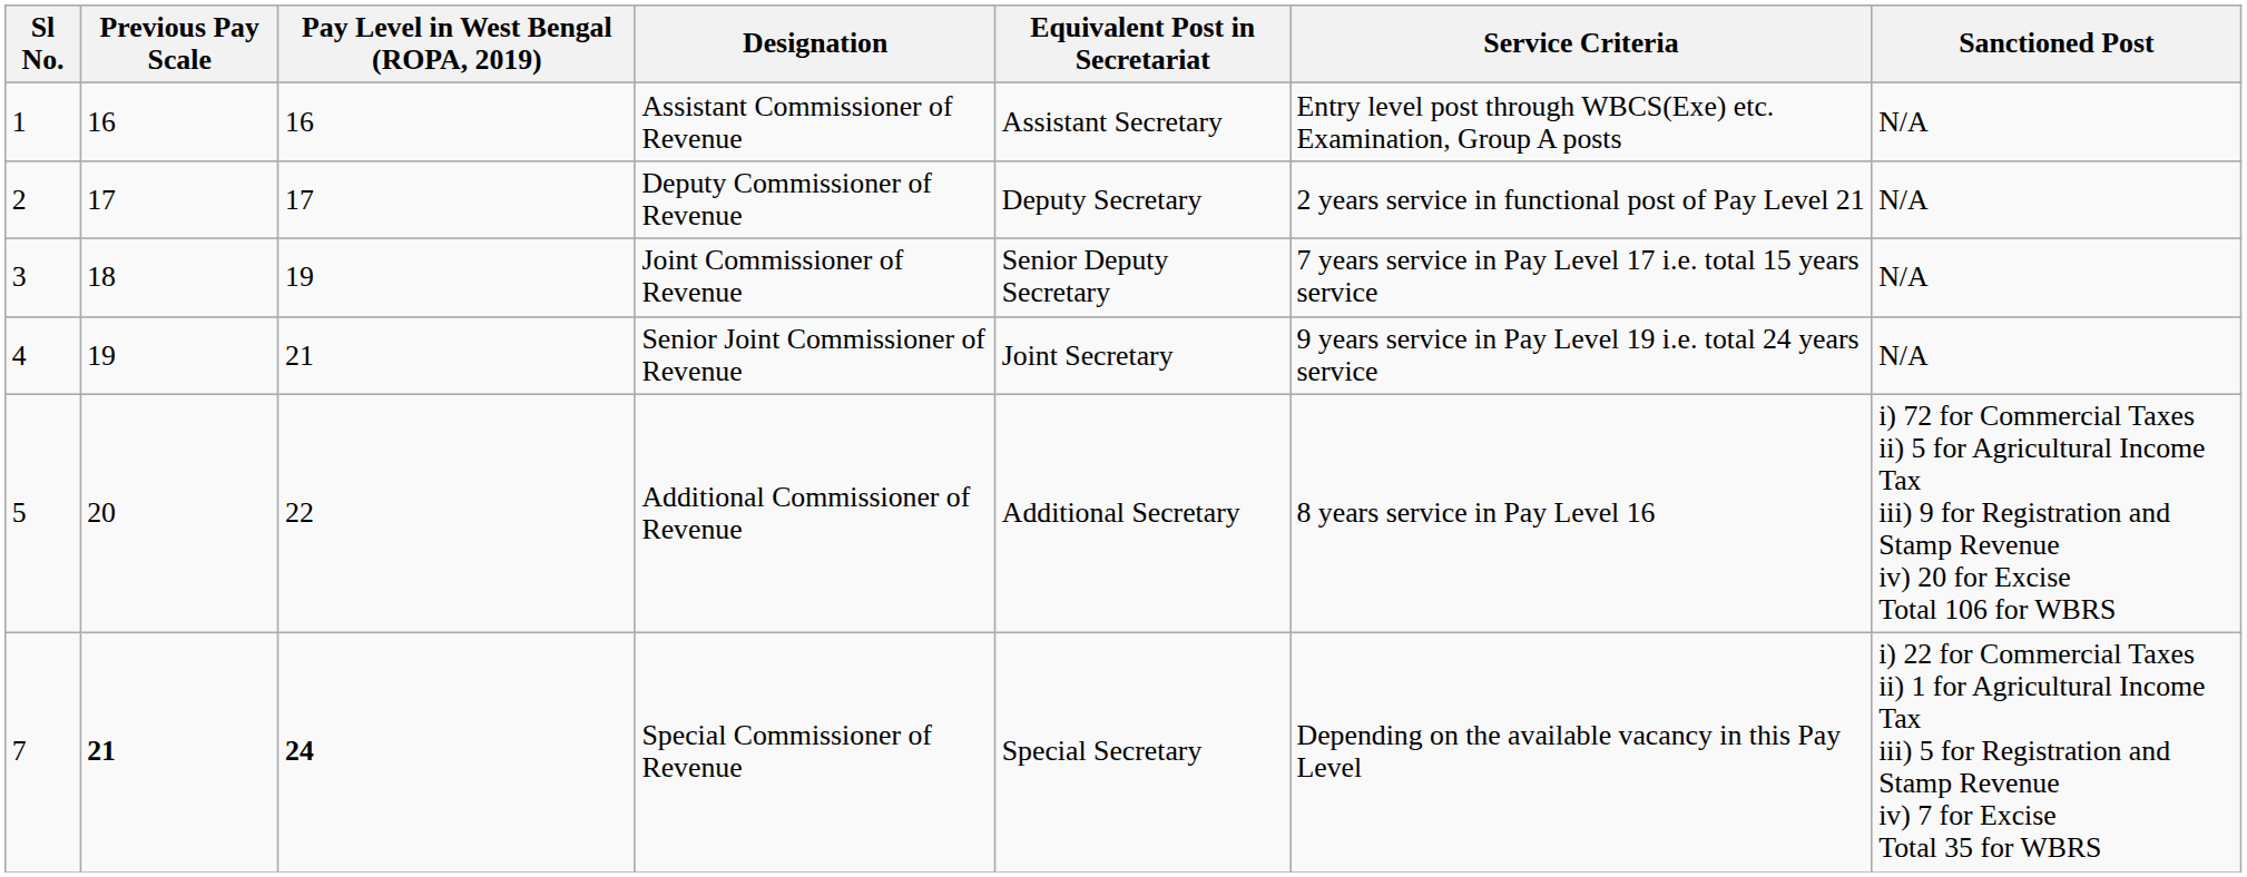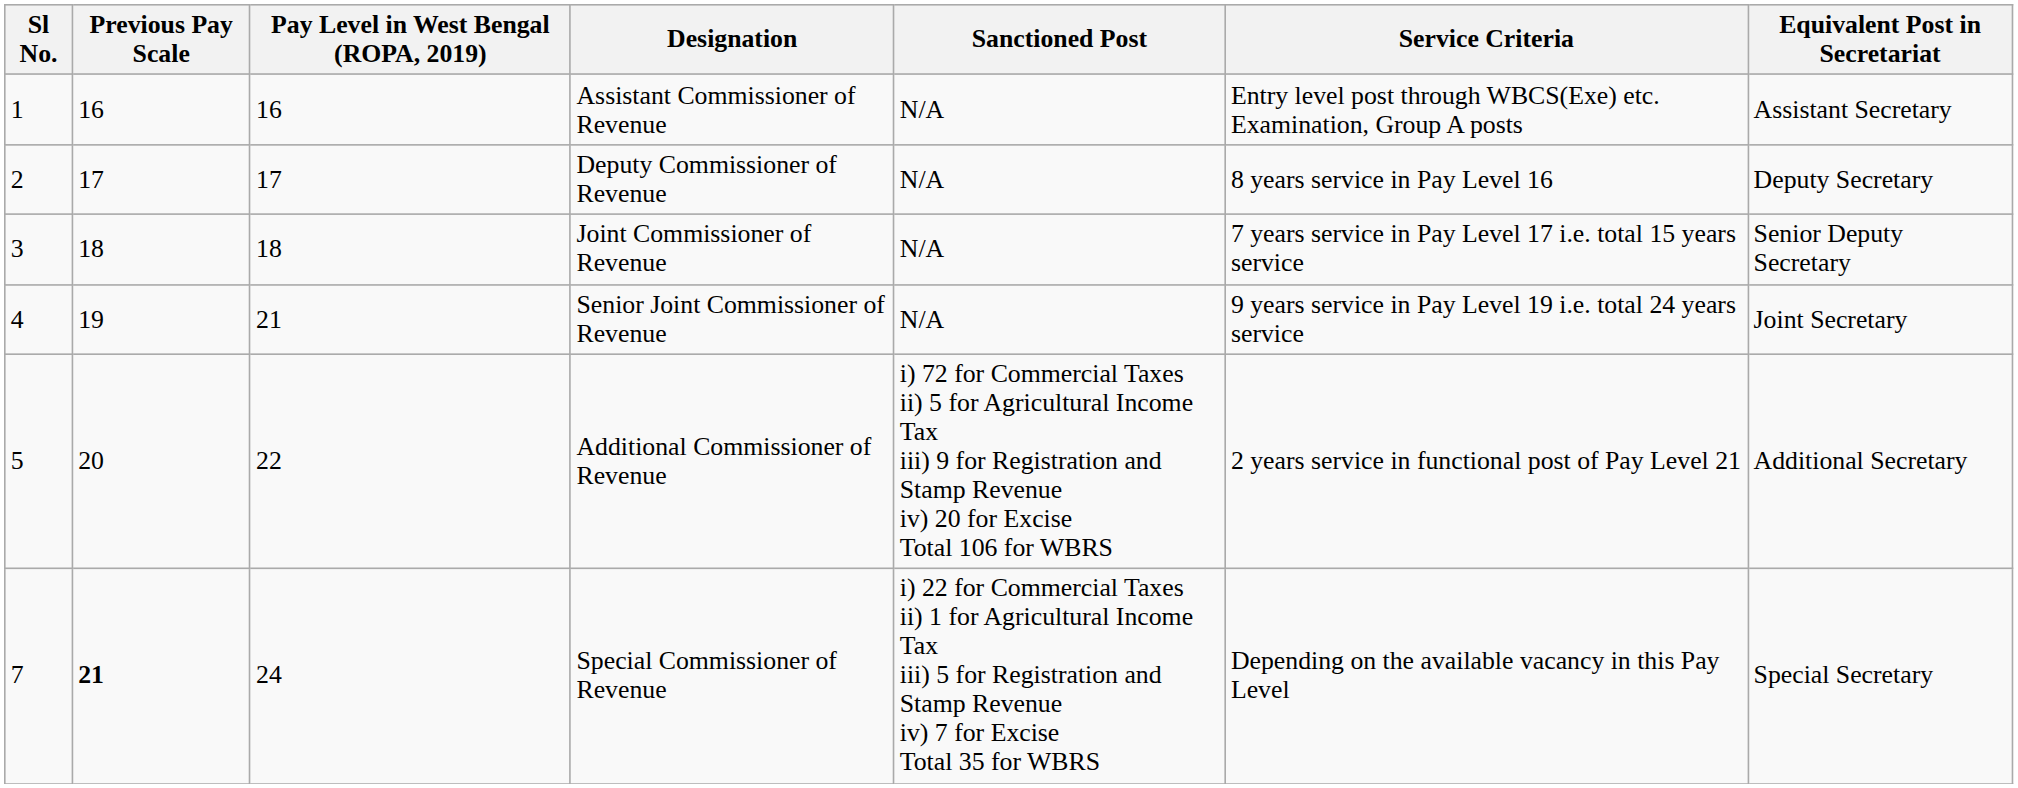 <table class="wikitable">
 <tr>
 <th>Sl No.</th>
 <th>Previous Pay Scale</th>
 <th>Pay Level in West Bengal (ROPA, 2019)</th>
 <th>Designation</th>
+<th>Sanctioned Post</th>
+<th>Service Criteria</th>
 <th>Equivalent Post in Secretariat</th>
-<th>Service Criteria</th>
-<th>Sanctioned Post</th>
 </tr>
 <tr>
 <td>1</td>
 <td>16</td>
 <td>16</td>
 <td>Assistant Commissioner of Revenue</td>
+<td>N/A</td>
+<td>Entry level post through WBCS(Exe) etc. Examination, Group A posts</td>
 <td>Assistant Secretary</td>
-<td>Entry level post through WBCS(Exe) etc. Examination, Group A posts</td>
-<td>N/A</td>
 </tr>
 <tr>
 <td>2</td>
 <td>17</td>
 <td>17</td>
 <td>Deputy Commissioner of Revenue</td>
+<td>N/A</td>
+<td>8 years service in Pay Level 16</td>
 <td>Deputy Secretary</td>
-<td>2 years service in functional post of Pay Level 21</td>
-<td>N/A</td>
 </tr>
 <tr>
 <td>3</td>
 <td>18</td>
-<td>19</td>
+<td>18</td>
 <td>Joint Commissioner of Revenue</td>
+<td>N/A</td>
+<td>7 years service in Pay Level 17 i.e. total 15 years service</td>
 <td>Senior Deputy Secretary</td>
-<td>7 years service in Pay Level 17 i.e. total 15 years service</td>
-<td>N/A</td>
 </tr>
 <tr>
 <td>4</td>
 <td>19</td>
 <td>21</td>
 <td>Senior Joint Commissioner of Revenue</td>
+<td>N/A</td>
+<td>9 years service in Pay Level 19 i.e. total 24 years service</td>
 <td>Joint Secretary</td>
-<td>9 years service in Pay Level 19 i.e. total 24 years service</td>
-<td>N/A</td>
 </tr>
 <tr>
 <td>5</td>
 <td>20</td>
 <td>22</td>
 <td>Additional Commissioner of Revenue</td>
+<td>i) 72 for Commercial Taxes<br>ii) 5 for Agricultural Income Tax<br>iii) 9 for Registration and Stamp Revenue<br>iv) 20 for Excise<br>Total 106 for WBRS</td>
+<td>2 years service in functional post of Pay Level 21</td>
 <td>Additional Secretary</td>
-<td>8 years service in Pay Level 16</td>
-<td>i) 72 for Commercial Taxes<br>ii) 5 for Agricultural Income Tax<br>iii) 9 for Registration and Stamp Revenue<br>iv) 20 for Excise<br>Total 106 for WBRS</td>
 </tr>
 <tr>
 <td>7</td>
 <td><strong>21</strong></td>
-<td><strong>24</strong></td>
+<td>24</td>
 <td>Special Commissioner of Revenue</td>
+<td>i) 22 for Commercial Taxes<br>ii) 1 for Agricultural Income Tax<br>iii) 5 for Registration and Stamp Revenue<br>iv) 7 for Excise<br>Total 35 for WBRS</td>
+<td>Depending on the available vacancy in this Pay Level</td>
 <td>Special Secretary</td>
-<td>Depending on the available vacancy in this Pay Level</td>
-<td>i) 22 for Commercial Taxes<br>ii) 1 for Agricultural Income Tax<br>iii) 5 for Registration and Stamp Revenue<br>iv) 7 for Excise<br>Total 35 for WBRS</td>
 </tr>
 </table>
